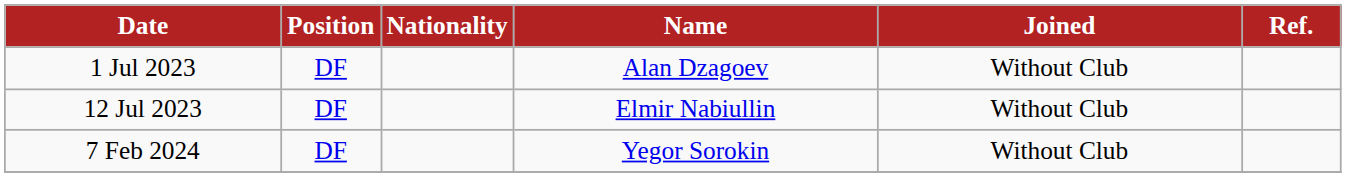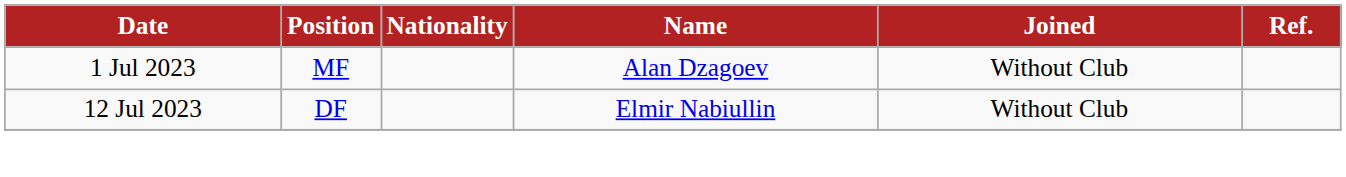 <table class="wikitable"  style="text-align:center; font-size:90%; ">
 <tr>
 <th style="background:#B22222; color:white; width:150px;">Date</th>
 <th style="background:#B22222; color:white; width:50px;">Position</th>
 <th style="background:#B22222; color:white; width:50px;">Nationality</th>
 <th style="background:#B22222; color:white; width:200px;">Name</th>
 <th style="background:#B22222; color:white; width:200px;">Joined</th>
 <th style="background:#B22222; color:white; width:50px;">Ref.</th>
 </tr>
 <tr>
 <td>1 Jul 2023</td>
-<td><a href='#'>DF</a></td>
+<td><a href='#'>MF</a></td>
 <td></td>
 <td><a href='#'>Alan Dzagoev</a></td>
 <td>Without Club</td>
 <td></td>
 </tr>
 <tr>
 <td>12 Jul 2023</td>
 <td><a href='#'>DF</a></td>
 <td></td>
 <td><a href='#'>Elmir Nabiullin</a></td>
 <td>Without Club</td>
 <td></td>
 </tr>
 <tr>
-<td>7 Feb 2024</td>
-<td><a href='#'>DF</a></td>
-<td></td>
-<td><a href='#'>Yegor Sorokin</a></td>
-<td>Without Club</td>
-<td></td>
-</tr>
-<tr>
 </tr>
 </table>
